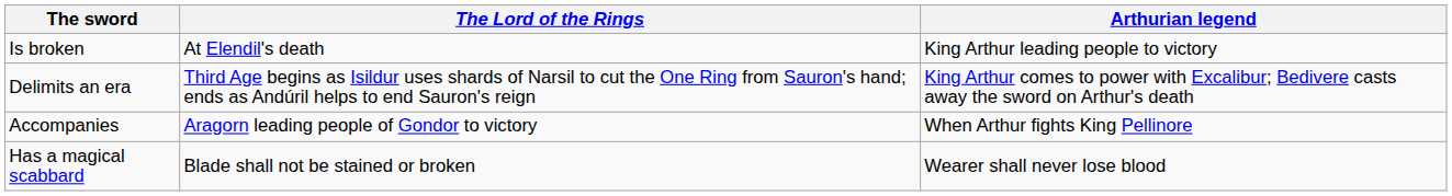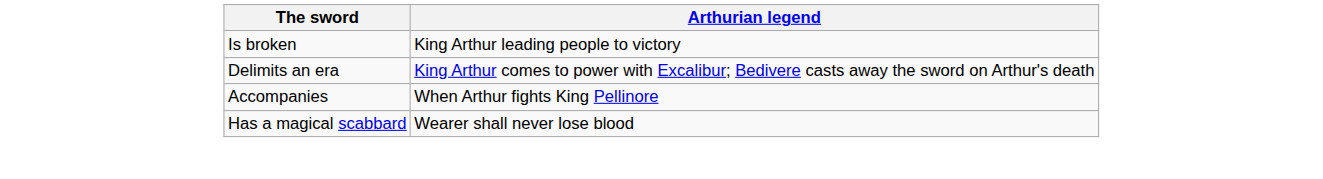 <table class="wikitable" style="margin: 1em auto;">
 <tr>
 <th>The sword</th>
-<th><em><a href='#'>The Lord of the Rings</a></em></th>
 <th><a href='#'>Arthurian legend</a></th>
 </tr>
 <tr>
 <td>Is broken</td>
-<td>At <a href='#'>Elendil</a>'s death</td>
 <td>King Arthur leading people to victory</td>
 </tr>
 <tr>
 <td>Delimits an era</td>
-<td><a href='#'>Third Age</a> begins as <a href='#'>Isildur</a> uses shards of Narsil to cut the <a href='#'>One Ring</a> from <a href='#'>Sauron</a>'s hand; ends as Andúril helps to end Sauron's reign</td>
 <td><a href='#'>King Arthur</a> comes to power with <a href='#'>Excalibur</a>; <a href='#'>Bedivere</a> casts away the sword on Arthur's death</td>
 </tr>
 <tr>
 <td>Accompanies</td>
-<td><a href='#'>Aragorn</a> leading people of <a href='#'>Gondor</a> to victory</td>
 <td>When Arthur fights King <a href='#'>Pellinore</a></td>
 </tr>
 <tr>
 <td>Has a magical <a href='#'>scabbard</a></td>
-<td>Blade shall not be stained or broken</td>
 <td>Wearer shall never lose blood</td>
 </tr>
 </table>
